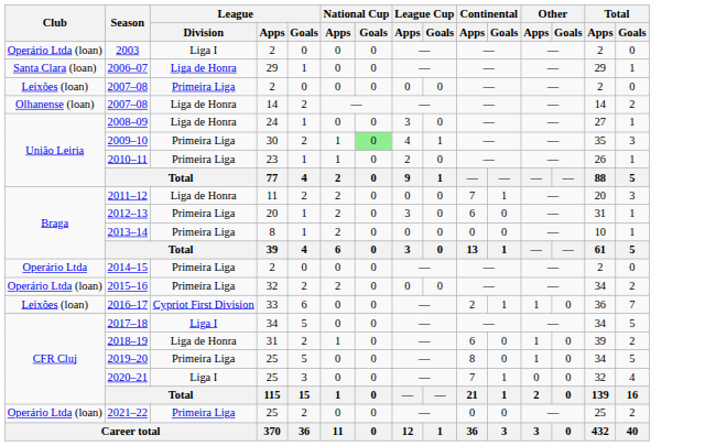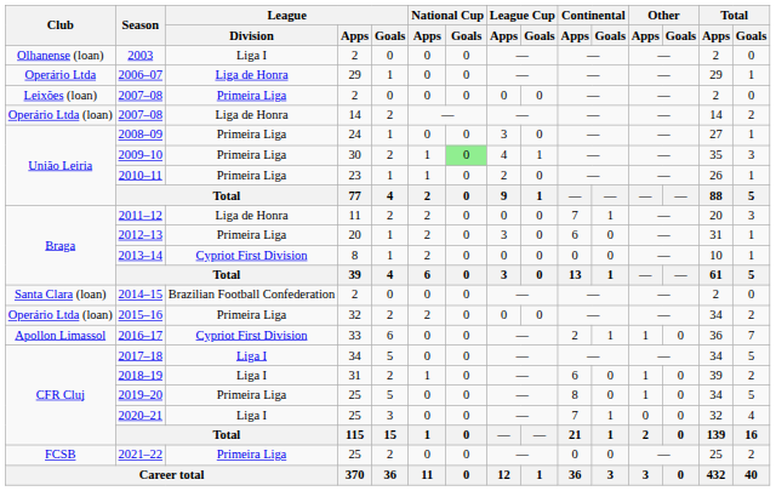 <table class="wikitable" style="text-align:center">
 <tr>
 <th rowspan="2">Club</th>
 <th rowspan="2">Season</th>
 <th colspan="3">League</th>
 <th colspan="2">National Cup</th>
 <th colspan="2">League Cup</th>
 <th colspan="2">Continental</th>
 <th colspan="2">Other</th>
 <th colspan="3">Total</th>
 </tr>
 <tr>
 <th>Division</th>
 <th>Apps</th>
 <th>Goals</th>
 <th>Apps</th>
 <th>Goals</th>
 <th>Apps</th>
 <th>Goals</th>
 <th>Apps</th>
 <th>Goals</th>
 <th>Apps</th>
 <th>Goals</th>
 <th>Apps</th>
 <th>Goals</th>
 </tr>
 <tr>
-<td><a href='#'>Operário Ltda</a> (loan)</td>
+<td><a href='#'>Olhanense</a> (loan)</td>
 <td><a href='#'>2003</a></td>
 <td>Liga I</td>
 <td>2</td>
 <td>0</td>
 <td>0</td>
 <td>0</td>
 <td rowspan=1 colspan="2">—</td>
 <td rowspan=1 colspan="2">—</td>
 <td colspan="2">—</td>
 <td>2</td>
 <td>0</td>
 </tr>
 <tr>
-<td><a href='#'>Santa Clara</a> (loan)</td>
+<td><a href='#'>Operário Ltda</a></td>
 <td><a href='#'>2006–07</a></td>
 <td><a href='#'>Liga de Honra</a></td>
 <td>29</td>
 <td>1</td>
 <td>0</td>
 <td>0</td>
 <td rowspan=1 colspan="2">—</td>
 <td rowspan=1 colspan="2">—</td>
 <td colspan="2">—</td>
 <td>29</td>
 <td>1</td>
 </tr>
 <tr>
 <td><a href='#'>Leixões</a> (loan)</td>
 <td><a href='#'>2007–08</a></td>
 <td><a href='#'>Primeira Liga</a></td>
 <td>2</td>
 <td>0</td>
 <td>0</td>
 <td>0</td>
 <td>0</td>
 <td>0</td>
 <td rowspan=1 colspan="2">—</td>
 <td colspan="2">—</td>
 <td>2</td>
 <td>0</td>
 </tr>
 <tr>
-<td><a href='#'>Olhanense</a> (loan)</td>
+<td><a href='#'>Operário Ltda</a> (loan)</td>
 <td><a href='#'>2007–08</a></td>
 <td>Liga de Honra</td>
 <td>14</td>
 <td>2</td>
 <td rowspan=1 colspan="2">—</td>
 <td rowspan=1 colspan="2">—</td>
 <td rowspan=1 colspan="2">—</td>
 <td colspan="2">—</td>
 <td>14</td>
 <td>2</td>
 </tr>
 <tr>
 <td rowspan="4"><a href='#'>União Leiria</a></td>
 <td><a href='#'>2008–09</a></td>
-<td>Liga de Honra</td>
+<td>Primeira Liga</td>
 <td>24</td>
 <td>1</td>
 <td>0</td>
 <td>0</td>
 <td>3</td>
 <td>0</td>
 <td rowspan=1 colspan="2">—</td>
 <td colspan="2">—</td>
 <td>27</td>
 <td>1</td>
 </tr>
 <tr>
 <td><a href='#'>2009–10</a></td>
 <td>Primeira Liga</td>
 <td>30</td>
 <td>2</td>
 <td>1</td>
 <td style="background: lightgreen;">0</td>
 <td>4</td>
 <td>1</td>
 <td rowspan=1 colspan="2">—</td>
 <td colspan="2">—</td>
 <td>35</td>
 <td>3</td>
 </tr>
 <tr>
 <td><a href='#'>2010–11</a></td>
 <td>Primeira Liga</td>
 <td>23</td>
 <td>1</td>
 <td>1</td>
 <td>0</td>
 <td>2</td>
 <td>0</td>
 <td rowspan=1 colspan="2">—</td>
 <td colspan="2">—</td>
 <td>26</td>
 <td>1</td>
 </tr>
 <tr>
 <th colspan="2">Total</th>
 <th>77</th>
 <th>4</th>
 <th>2</th>
 <th>0</th>
 <th>9</th>
 <th>1</th>
 <th>—</th>
 <th>—</th>
 <th>—</th>
 <th>—</th>
 <th>88</th>
 <th>5</th>
 </tr>
 <tr>
 <td rowspan="4"><a href='#'>Braga</a></td>
 <td><a href='#'>2011–12</a></td>
 <td>Liga de Honra</td>
 <td>11</td>
 <td>2</td>
 <td>2</td>
 <td>0</td>
 <td>0</td>
 <td>0</td>
 <td>7</td>
 <td>1</td>
 <td colspan="2">—</td>
 <td>20</td>
 <td>3</td>
 </tr>
 <tr>
 <td><a href='#'>2012–13</a></td>
 <td>Primeira Liga</td>
 <td>20</td>
 <td>1</td>
 <td>2</td>
 <td>0</td>
 <td>3</td>
 <td>0</td>
 <td>6</td>
 <td>0</td>
 <td colspan="2">—</td>
 <td>31</td>
 <td>1</td>
 </tr>
 <tr>
 <td><a href='#'>2013–14</a></td>
-<td>Primeira Liga</td>
+<td><a href='#'>Cypriot First Division</a></td>
 <td>8</td>
 <td>1</td>
 <td>2</td>
 <td>0</td>
 <td>0</td>
 <td>0</td>
 <td>0</td>
 <td>0</td>
 <td colspan="2">—</td>
 <td>10</td>
 <td>1</td>
 </tr>
 <tr>
 <th colspan="2">Total</th>
 <th>39</th>
 <th>4</th>
 <th>6</th>
 <th>0</th>
 <th>3</th>
 <th>0</th>
 <th>13</th>
 <th>1</th>
 <th>—</th>
 <th>—</th>
 <th>61</th>
 <th>5</th>
 </tr>
 <tr>
-<td><a href='#'>Operário Ltda</a></td>
+<td><a href='#'>Santa Clara</a> (loan)</td>
 <td><a href='#'>2014–15</a></td>
-<td>Primeira Liga</td>
+<td>Brazilian Football Confederation</td>
 <td>2</td>
 <td>0</td>
 <td>0</td>
 <td>0</td>
 <td rowspan=1 colspan="2">—</td>
 <td rowspan=1 colspan="2">—</td>
 <td colspan="2">—</td>
 <td>2</td>
 <td>0</td>
 </tr>
 <tr>
 <td><a href='#'>Operário Ltda</a> (loan)</td>
 <td><a href='#'>2015–16</a></td>
 <td>Primeira Liga</td>
 <td>32</td>
 <td>2</td>
 <td>2</td>
 <td>0</td>
 <td>0</td>
 <td>0</td>
 <td rowspan=1 colspan="2">—</td>
 <td colspan="2">—</td>
 <td>34</td>
 <td>2</td>
 </tr>
 <tr>
-<td><a href='#'>Leixões</a> (loan)</td>
+<td><a href='#'>Apollon Limassol</a></td>
 <td><a href='#'>2016–17</a></td>
 <td><a href='#'>Cypriot First Division</a></td>
 <td>33</td>
 <td>6</td>
 <td>0</td>
 <td>0</td>
 <td rowspan=1 colspan="2">—</td>
 <td>2</td>
 <td>1</td>
 <td>1</td>
 <td>0</td>
 <td>36</td>
 <td>7</td>
 </tr>
 <tr>
 <td rowspan="5"><a href='#'>CFR Cluj</a></td>
 <td><a href='#'>2017–18</a></td>
 <td><a href='#'>Liga I</a></td>
 <td>34</td>
 <td>5</td>
 <td>0</td>
 <td>0</td>
 <td colspan="2">—</td>
 <td colspan="2">—</td>
 <td colspan="2">—</td>
 <td>34</td>
 <td>5</td>
 </tr>
 <tr>
 <td><a href='#'>2018–19</a></td>
-<td>Liga de Honra</td>
+<td>Liga I</td>
 <td>31</td>
 <td>2</td>
 <td>1</td>
 <td>0</td>
 <td colspan="2">—</td>
 <td>6</td>
 <td>0</td>
 <td>1</td>
 <td>0</td>
 <td>39</td>
 <td>2</td>
 </tr>
 <tr>
 <td><a href='#'>2019–20</a></td>
 <td>Primeira Liga</td>
 <td>25</td>
 <td>5</td>
 <td>0</td>
 <td>0</td>
 <td colspan="2">—</td>
 <td>8</td>
 <td>0</td>
 <td>1</td>
 <td>0</td>
 <td>34</td>
 <td>5</td>
 </tr>
 <tr>
 <td><a href='#'>2020–21</a></td>
 <td>Liga I</td>
 <td>25</td>
 <td>3</td>
 <td>0</td>
 <td>0</td>
 <td colspan="2">—</td>
 <td>7</td>
 <td>1</td>
 <td>0</td>
 <td>0</td>
 <td>32</td>
 <td>4</td>
 </tr>
 <tr>
 <th colspan="2">Total</th>
 <th>115</th>
 <th>15</th>
 <th>1</th>
 <th>0</th>
 <th>—</th>
 <th>—</th>
 <th>21</th>
 <th>1</th>
 <th>2</th>
 <th>0</th>
 <th>139</th>
 <th>16</th>
 </tr>
 <tr>
-<td><a href='#'>Operário Ltda</a> (loan)</td>
+<td><a href='#'>FCSB</a></td>
 <td><a href='#'>2021–22</a></td>
 <td><a href='#'>Primeira Liga</a></td>
 <td>25</td>
 <td>2</td>
 <td>0</td>
 <td>0</td>
 <td colspan="2">—</td>
 <td>0</td>
 <td>0</td>
 <td colspan="2">—</td>
 <td>25</td>
 <td>2</td>
 </tr>
 <tr>
 <th colspan="3">Career total</th>
 <th>370</th>
 <th>36</th>
 <th>11</th>
 <th>0</th>
 <th>12</th>
 <th>1</th>
 <th>36</th>
 <th>3</th>
 <th>3</th>
 <th>0</th>
 <th>432</th>
 <th>40</th>
 </tr>
 </table>
